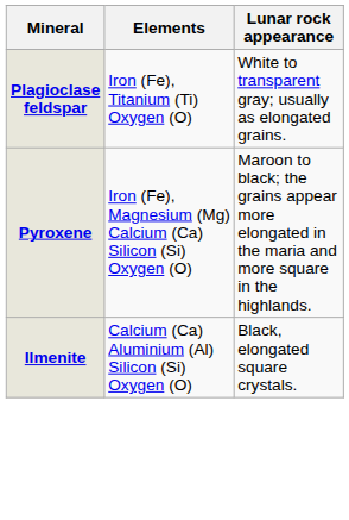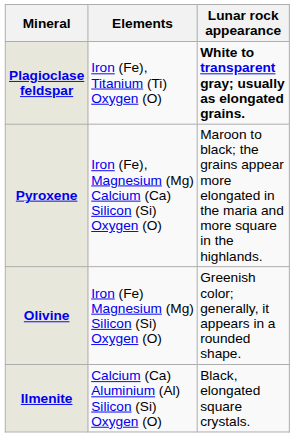 <table class="wikitable"  style="width:300px; margin:0 0 1em 1em; font-size:90%; clear:right; float:right; float:right;">
 <tr style="background:#DEE7E7">
 <th>Mineral</th>
 <th>Elements</th>
 <th>Lunar rock appearance</th>
 </tr>
 <tr>
 <th style="background:#E8E7DB"><a href='#'>Plagioclase</a> <a href='#'>feldspar</a></th>
 <td><a href='#'>Iron</a> (Fe),<br><a href='#'>Titanium</a> (Ti)<br><a href='#'>Oxygen</a> (O)</td>
-<td>White to <a href='#'>transparent</a> gray; usually as elongated grains.</td>
+<td><strong>White to <a href='#'>transparent</a> gray; usually as elongated grains.</strong></td>
 </tr>
 <tr>
 <th style="background:#E8E7DB"><a href='#'>Pyroxene</a></th>
 <td><a href='#'>Iron</a> (Fe),<br><a href='#'>Magnesium</a> (Mg)<br><a href='#'>Calcium</a> (Ca)<br><a href='#'>Silicon</a> (Si)<br><a href='#'>Oxygen</a> (O)</td>
 <td>Maroon to black; the grains appear more elongated in the maria and more square in the highlands.</td>
 </tr>
 <tr>
+<th style="background:#E8E7DB"><a href='#'>Olivine</a></th>
+<td><a href='#'>Iron</a> (Fe)<br><a href='#'>Magnesium</a> (Mg)<br><a href='#'>Silicon</a> (Si)<br><a href='#'>Oxygen</a> (O)</td>
+<td>Greenish color; generally, it appears in a rounded shape.</td>
+</tr>
+<tr>
 <th style="background:#E8E7DB"><a href='#'>Ilmenite</a></th>
 <td><a href='#'>Calcium</a> (Ca)<br><a href='#'>Aluminium</a> (Al)<br><a href='#'>Silicon</a> (Si)<br><a href='#'>Oxygen</a> (O)</td>
 <td>Black, elongated square crystals.</td>
 </tr>
 </table>
